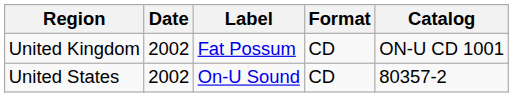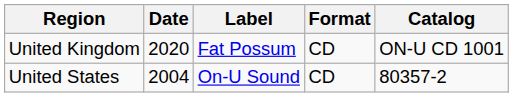 <table class="wikitable">
 <tr>
 <th>Region</th>
 <th>Date</th>
 <th>Label</th>
 <th>Format</th>
 <th>Catalog</th>
 </tr>
 <tr>
 <td>United Kingdom</td>
-<td>2002</td>
+<td>2020</td>
 <td><a href='#'>Fat Possum</a></td>
 <td>CD</td>
 <td>ON-U CD 1001</td>
 </tr>
 <tr>
 <td>United States</td>
-<td>2002</td>
+<td>2004</td>
 <td><a href='#'>On-U Sound</a></td>
 <td>CD</td>
 <td>80357-2</td>
 </tr>
 </table>
